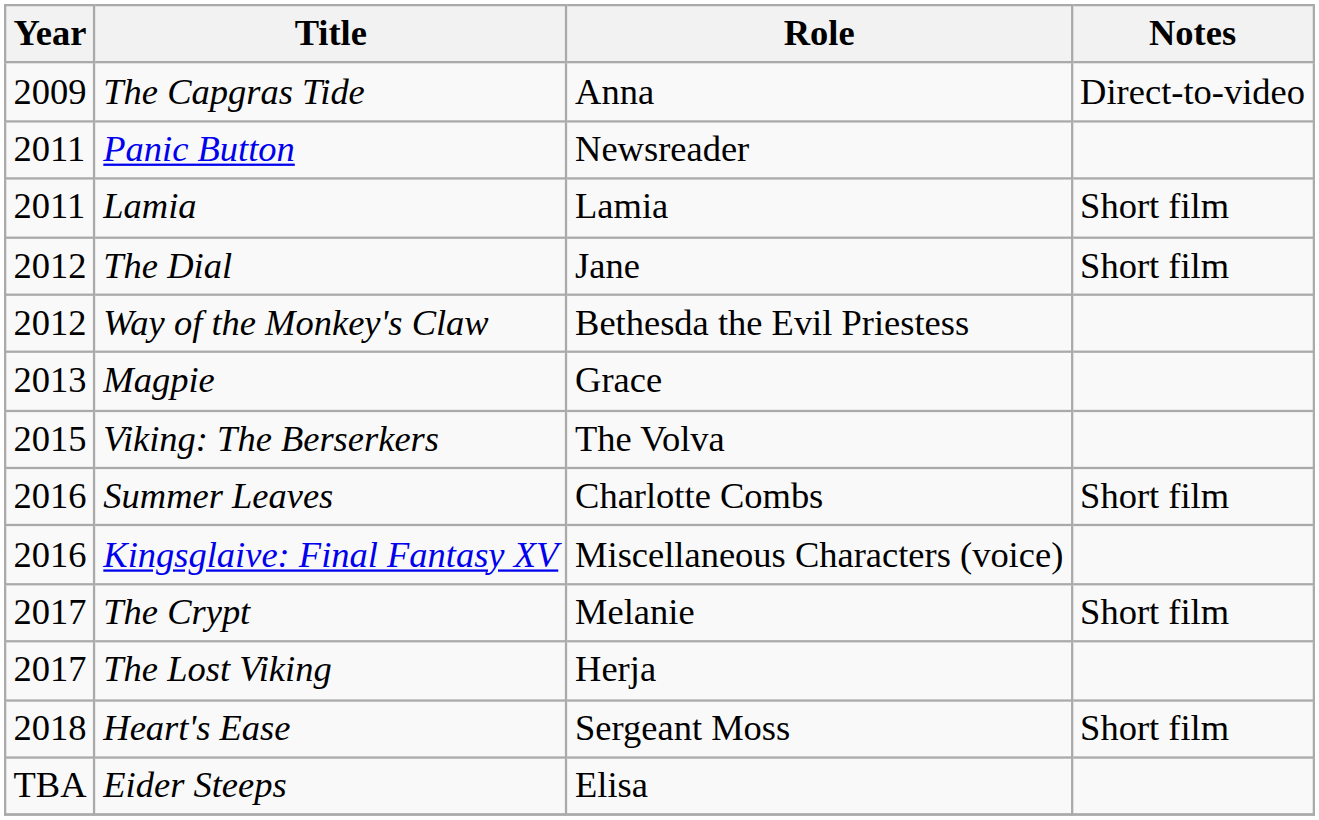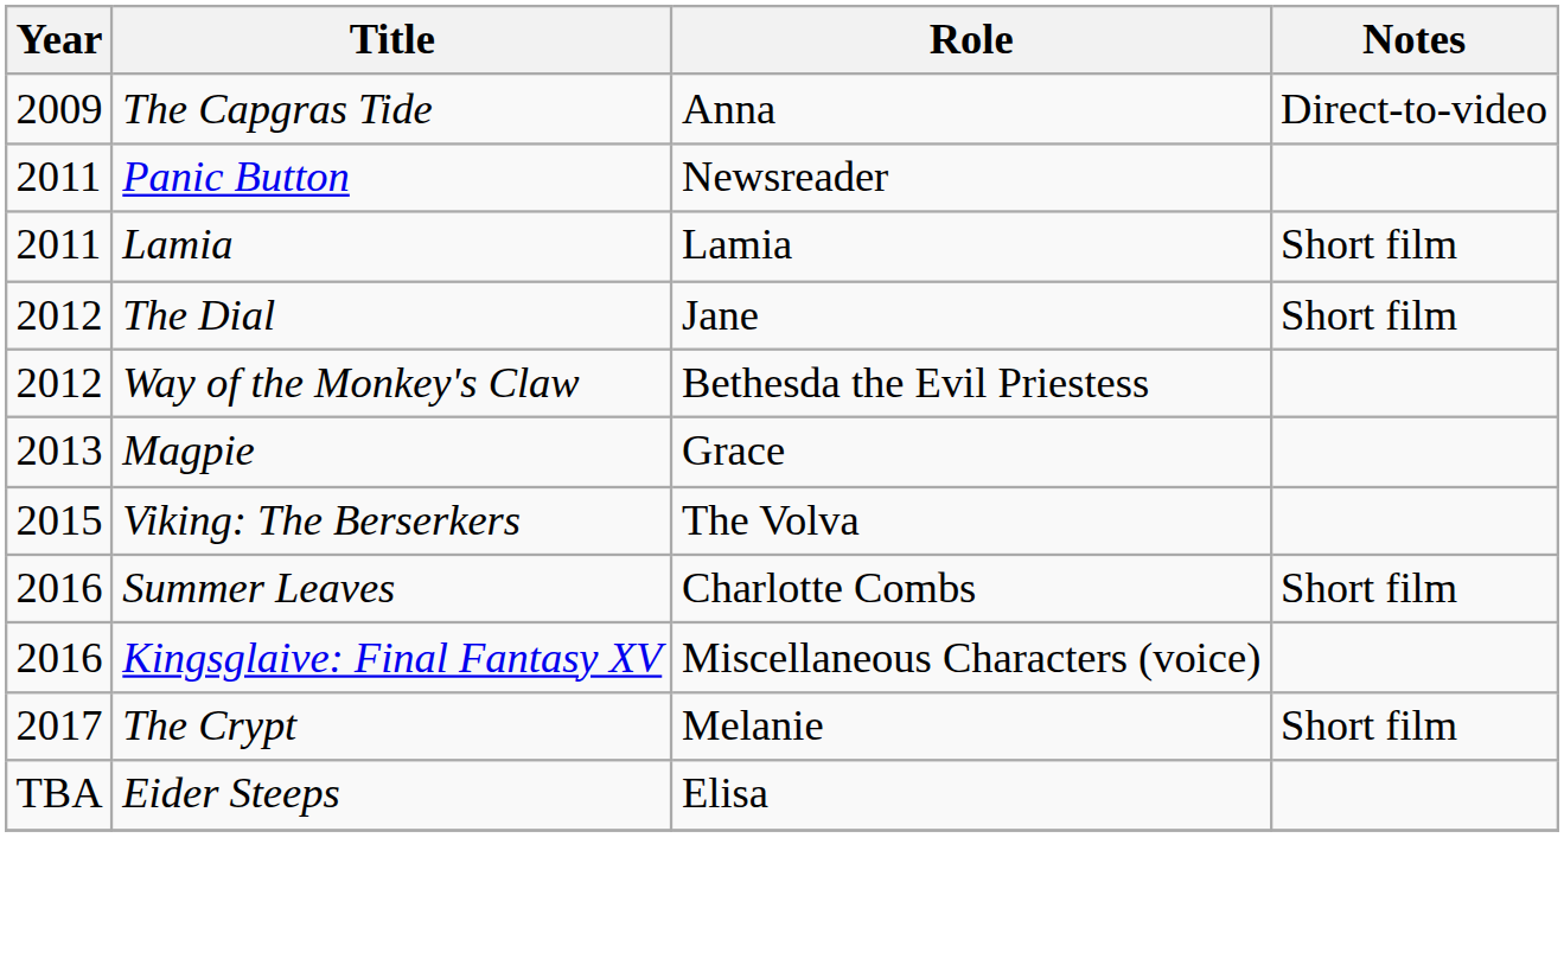 <table class="wikitable sortable">
 <tr>
 <th>Year</th>
 <th>Title</th>
 <th>Role</th>
 <th>Notes</th>
 </tr>
 <tr>
 <td>2009</td>
 <td><em>The Capgras Tide</em></td>
 <td>Anna</td>
 <td>Direct-to-video</td>
 </tr>
 <tr>
 <td>2011</td>
 <td><em><a href='#'>Panic Button</a></em></td>
 <td>Newsreader</td>
 <td></td>
 </tr>
 <tr>
 <td>2011</td>
 <td><em>Lamia</em></td>
 <td>Lamia</td>
 <td>Short film</td>
 </tr>
 <tr>
 <td>2012</td>
 <td><em>The Dial</em></td>
 <td>Jane</td>
 <td>Short film</td>
 </tr>
 <tr>
 <td>2012</td>
 <td><em>Way of the Monkey's Claw</em></td>
 <td>Bethesda the Evil Priestess</td>
 <td></td>
 </tr>
 <tr>
 <td>2013</td>
 <td><em>Magpie</em></td>
 <td>Grace</td>
 <td></td>
 </tr>
 <tr>
 <td>2015</td>
 <td><em>Viking: The Berserkers</em></td>
 <td>The Volva</td>
 <td></td>
 </tr>
 <tr>
 <td>2016</td>
 <td><em>Summer Leaves</em></td>
 <td>Charlotte Combs</td>
 <td>Short film</td>
 </tr>
 <tr>
 <td>2016</td>
 <td><em><a href='#'>Kingsglaive: Final Fantasy XV</a></em></td>
 <td>Miscellaneous Characters (voice)</td>
 <td></td>
 </tr>
 <tr>
 <td>2017</td>
 <td><em>The Crypt</em></td>
 <td>Melanie</td>
 <td>Short film</td>
 </tr>
 <tr>
-<td>2017</td>
-<td><em>The Lost Viking</em></td>
-<td>Herja</td>
-<td></td>
-</tr>
-<tr>
-<td>2018</td>
-<td><em>Heart's Ease</em></td>
-<td>Sergeant Moss</td>
-<td>Short film</td>
-</tr>
-<tr>
 <td>TBA</td>
 <td><em>Eider Steeps</em></td>
 <td>Elisa</td>
 <td></td>
 </tr>
 <tr>
 </tr>
 </table>
